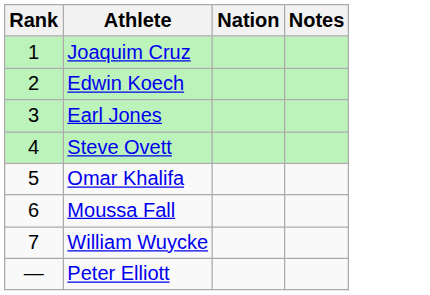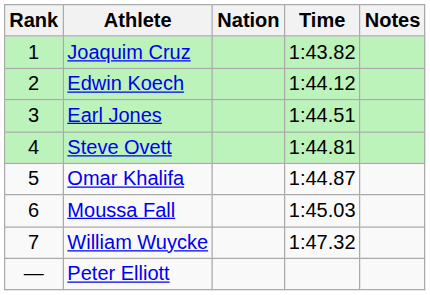 <table class="wikitable sortable" style="text-align:center">
 <tr>
 <th>Rank</th>
 <th>Athlete</th>
 <th>Nation</th>
+<th>Time</th>
 <th>Notes</th>
 </tr>
 <tr style="background:#bbf3bb;">
 <td>1</td>
 <td align=left><a href='#'>Joaquim Cruz</a></td>
 <td align=left></td>
+<td>1:43.82</td>
 <td></td>
 </tr>
 <tr style="background:#bbf3bb;">
 <td>2</td>
 <td align=left><a href='#'>Edwin Koech</a></td>
 <td align=left></td>
+<td>1:44.12</td>
 <td></td>
 </tr>
 <tr style="background:#bbf3bb;">
 <td>3</td>
 <td align=left><a href='#'>Earl Jones</a></td>
 <td align=left></td>
+<td>1:44.51</td>
 <td></td>
 </tr>
 <tr style="background:#bbf3bb;">
 <td>4</td>
 <td align=left><a href='#'>Steve Ovett</a></td>
 <td align=left></td>
+<td>1:44.81</td>
 <td></td>
 </tr>
 <tr>
 <td>5</td>
 <td align=left><a href='#'>Omar Khalifa</a></td>
 <td align=left></td>
+<td>1:44.87</td>
 <td></td>
 </tr>
 <tr>
 <td>6</td>
 <td align=left><a href='#'>Moussa Fall</a></td>
 <td align=left></td>
+<td>1:45.03</td>
 <td></td>
 </tr>
 <tr>
 <td>7</td>
 <td align=left><a href='#'>William Wuycke</a></td>
 <td align=left></td>
+<td>1:47.32</td>
 <td></td>
 </tr>
 <tr>
 <td data-sort-value=8>—</td>
 <td align=left><a href='#'>Peter Elliott</a></td>
 <td align=left></td>
 <td></td>
+<td></td>
 </tr>
 </table>
